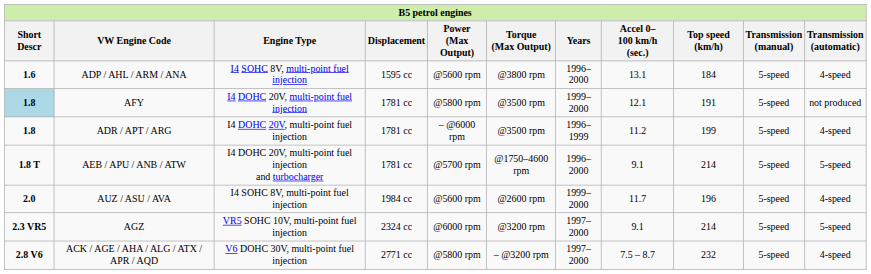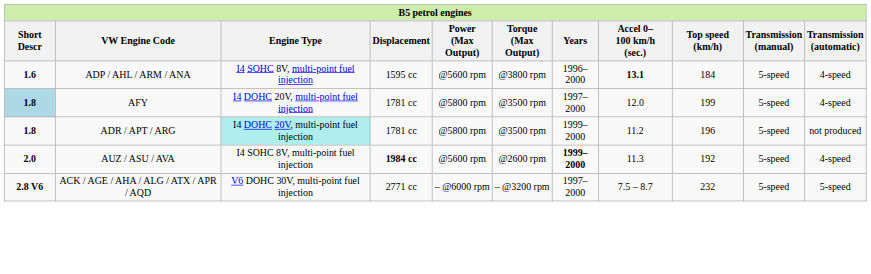 <table class="wikitable collapsible collapsed" cellpadding="0" style="text-align:center; font-size:90%;">
 <tr>
 <th colspan="11" style="width:400px; background:#cea;">B5 petrol engines</th>
 </tr>
 <tr style="background:#dcdcdc; text-align:center; vertical-align:middle;">
 <th>Short Descr</th>
 <th>VW Engine Code</th>
 <th>Engine Type</th>
 <th>Displacement</th>
 <th>Power <br>(Max Output)</th>
 <th>Torque <br>(Max Output)</th>
 <th>Years</th>
 <th>Accel 0–100 km/h<br>(sec.)</th>
 <th>Top speed (km/h)</th>
 <th>Transmission<br>(manual)</th>
 <th>Transmission<br>(automatic)</th>
 </tr>
 <tr>
 <td><strong>1.6</strong></td>
 <td>ADP / AHL / ARM / ANA</td>
 <td><a href='#'>I4</a> <a href='#'>SOHC</a> 8V, <a href='#'>multi-point fuel injection</a></td>
 <td>1595 cc</td>
 <td> @5600 rpm</td>
 <td> @3800 rpm</td>
 <td>1996–2000</td>
-<td>13.1</td>
+<td><strong>13.1</strong></td>
 <td>184</td>
 <td>5-speed</td>
 <td>4-speed</td>
 </tr>
 <tr>
 <td style="background: lightblue;"><strong>1.8</strong></td>
 <td>AFY</td>
 <td><a href='#'>I4</a> <a href='#'>DOHC</a> 20V, <a href='#'>multi-point fuel injection</a></td>
 <td>1781 cc</td>
 <td> @5800 rpm</td>
 <td> @3500 rpm</td>
-<td>1999–2000</td>
-<td>12.1</td>
-<td>191</td>
-<td>5-speed</td>
-<td>not produced</td>
-</tr>
-<tr>
-<td><strong>1.8</strong></td>
-<td>ADR / APT / ARG</td>
-<td>I4 <a href='#'>DOHC</a> <a href='#'>20V</a>, multi-point fuel injection</td>
-<td>1781 cc</td>
-<td> –  @6000 rpm</td>
-<td> @3500 rpm</td>
-<td>1996–1999</td>
-<td>11.2</td>
+<td>1997–2000</td>
+<td>12.0</td>
 <td>199</td>
 <td>5-speed</td>
 <td>4-speed</td>
 </tr>
 <tr>
-<td><strong>1.8 T</strong></td>
-<td>AEB / APU / ANB / ATW</td>
-<td>I4 DOHC 20V, multi-point fuel injection<br>and <a href='#'>turbocharger</a></td>
+<td><strong>1.8</strong></td>
+<td>ADR / APT / ARG</td>
+<td style="background: paleturquoise;">I4 <a href='#'>DOHC</a> <a href='#'>20V</a>, multi-point fuel injection</td>
 <td>1781 cc</td>
-<td> @5700 rpm</td>
-<td> @1750–4600 rpm</td>
-<td>1996–2000</td>
-<td>9.1</td>
-<td>214</td>
+<td> @5800 rpm</td>
+<td> @3500 rpm</td>
+<td>1999–2000</td>
+<td>11.2</td>
+<td>196</td>
 <td>5-speed</td>
-<td>5-speed</td>
+<td>not produced</td>
 </tr>
 <tr>
 <td><strong>2.0</strong></td>
 <td>AUZ / ASU / AVA</td>
 <td>I4 SOHC 8V, multi-point fuel injection</td>
-<td>1984 cc</td>
+<td><strong>1984 cc</strong></td>
 <td> @5600 rpm</td>
 <td> @2600 rpm</td>
-<td>1999–2000</td>
-<td>11.7</td>
-<td>196</td>
+<td><strong>1999–2000</strong></td>
+<td>11.3</td>
+<td>192</td>
 <td>5-speed</td>
 <td>4-speed</td>
-</tr>
-<tr>
-<td><strong>2.3 VR5</strong></td>
-<td>AGZ</td>
-<td><a href='#'>VR5</a> SOHC 10V, multi-point fuel injection</td>
-<td>2324 cc</td>
-<td> @6000 rpm</td>
-<td> @3200 rpm</td>
-<td>1997–2000</td>
-<td>9.1</td>
-<td>214</td>
-<td>5-speed</td>
-<td>5-speed</td>
 </tr>
 <tr>
 <td><strong>2.8 V6</strong></td>
 <td>ACK / AGE / AHA / ALG / ATX / APR / AQD</td>
 <td><a href='#'>V6</a> DOHC 30V, multi-point fuel injection</td>
 <td>2771 cc</td>
-<td> @5800 rpm</td>
+<td> –  @6000 rpm</td>
 <td> –  @3200 rpm</td>
 <td>1997–2000</td>
 <td>7.5 – 8.7</td>
 <td>232</td>
 <td>5-speed</td>
-<td>4-speed</td>
+<td>5-speed</td>
 </tr>
 </table>
